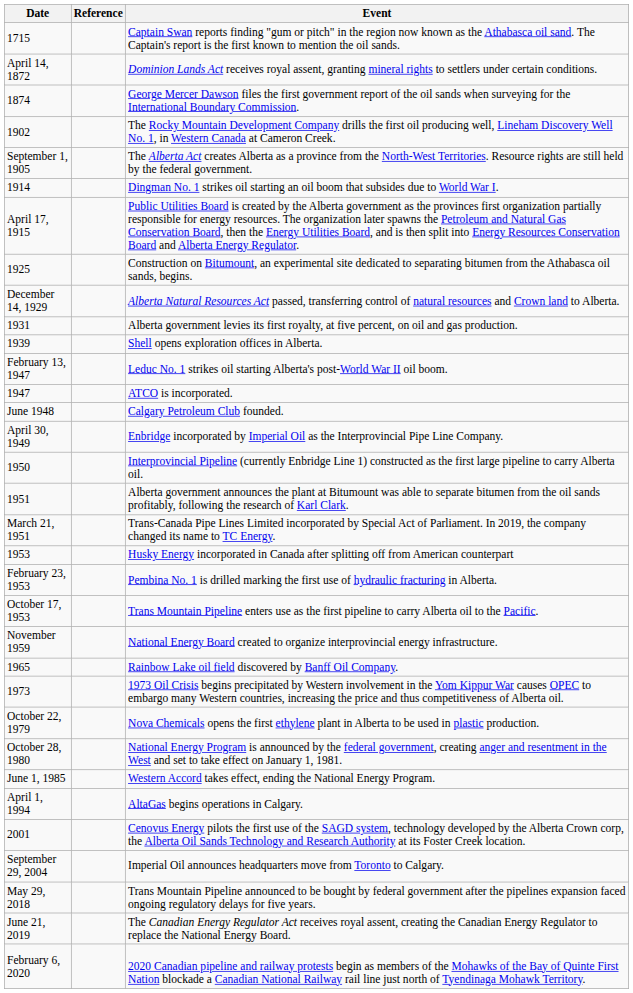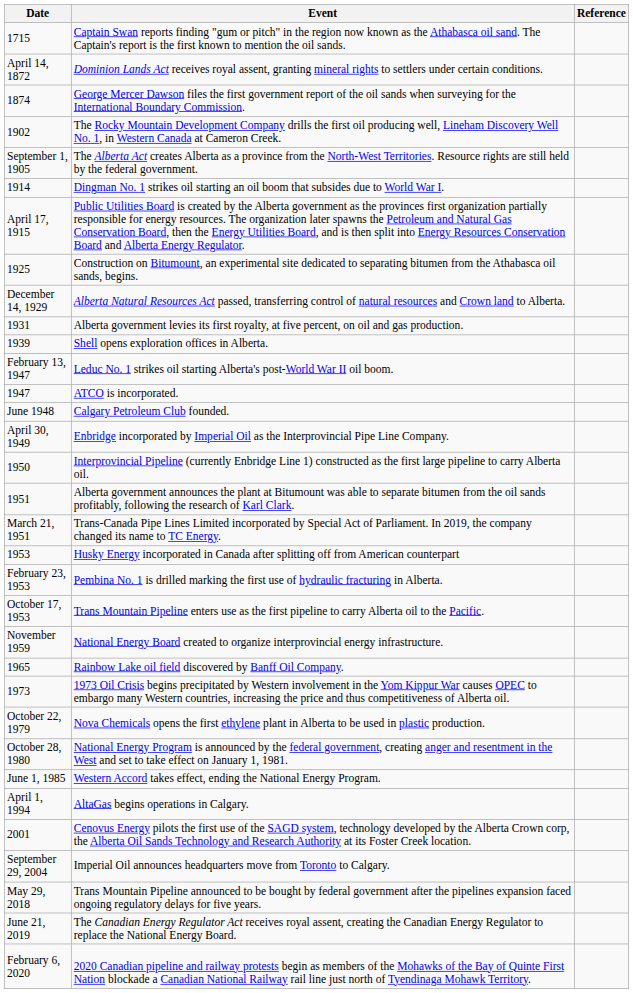 <table class="wikitable sortable">
 <tr>
 <th>Date</th>
+<th>Event</th>
 <th>Reference</th>
-<th>Event</th>
 </tr>
 <tr>
 <td>1715</td>
+<td><a href='#'>Captain Swan</a> reports finding "gum or pitch" in the region now known as the <a href='#'>Athabasca oil sand</a>. The Captain's report is the first known to mention the oil sands.</td>
 <td></td>
-<td><a href='#'>Captain Swan</a> reports finding "gum or pitch" in the region now known as the <a href='#'>Athabasca oil sand</a>. The Captain's report is the first known to mention the oil sands.</td>
 </tr>
 <tr>
 <td>April 14, 1872</td>
+<td><em><a href='#'>Dominion Lands Act</a></em> receives royal assent, granting <a href='#'>mineral rights</a> to settlers under certain conditions.</td>
 <td></td>
-<td><em><a href='#'>Dominion Lands Act</a></em> receives royal assent, granting <a href='#'>mineral rights</a> to settlers under certain conditions.</td>
 </tr>
 <tr>
 <td>1874</td>
+<td><a href='#'>George Mercer Dawson</a> files the first government report of the oil sands when surveying for the <a href='#'>International Boundary Commission</a>.</td>
 <td></td>
-<td><a href='#'>George Mercer Dawson</a> files the first government report of the oil sands when surveying for the <a href='#'>International Boundary Commission</a>.</td>
 </tr>
 <tr>
 <td>1902</td>
+<td>The <a href='#'>Rocky Mountain Development Company</a> drills the first oil producing well, <a href='#'>Lineham Discovery Well No. 1</a>, in <a href='#'>Western Canada</a> at Cameron Creek.</td>
 <td></td>
-<td>The <a href='#'>Rocky Mountain Development Company</a> drills the first oil producing well, <a href='#'>Lineham Discovery Well No. 1</a>, in <a href='#'>Western Canada</a> at Cameron Creek.</td>
 </tr>
 <tr>
 <td>September 1, 1905</td>
+<td>The <em><a href='#'>Alberta Act</a></em> creates Alberta as a province from the <a href='#'>North-West Territories</a>. Resource rights are still held by the federal government.</td>
 <td></td>
-<td>The <em><a href='#'>Alberta Act</a></em> creates Alberta as a province from the <a href='#'>North-West Territories</a>. Resource rights are still held by the federal government.</td>
 </tr>
 <tr>
 <td>1914</td>
+<td><a href='#'>Dingman No. 1</a> strikes oil starting an oil boom that subsides due to <a href='#'>World War I</a>.</td>
 <td></td>
-<td><a href='#'>Dingman No. 1</a> strikes oil starting an oil boom that subsides due to <a href='#'>World War I</a>.</td>
 </tr>
 <tr>
 <td>April 17, 1915</td>
+<td><a href='#'>Public Utilities Board</a> is created by the Alberta government as the provinces first organization partially responsible for energy resources. The organization later spawns the <a href='#'>Petroleum and Natural Gas Conservation Board</a>, then the <a href='#'>Energy Utilities Board</a>, and is then split into <a href='#'>Energy Resources Conservation Board</a> and <a href='#'>Alberta Energy Regulator</a>.</td>
 <td></td>
-<td><a href='#'>Public Utilities Board</a> is created by the Alberta government as the provinces first organization partially responsible for energy resources. The organization later spawns the <a href='#'>Petroleum and Natural Gas Conservation Board</a>, then the <a href='#'>Energy Utilities Board</a>, and is then split into <a href='#'>Energy Resources Conservation Board</a> and <a href='#'>Alberta Energy Regulator</a>.</td>
 </tr>
 <tr>
 <td>1925</td>
+<td>Construction on <a href='#'>Bitumount</a>, an experimental site dedicated to separating bitumen from the Athabasca oil sands, begins.</td>
 <td></td>
-<td>Construction on <a href='#'>Bitumount</a>, an experimental site dedicated to separating bitumen from the Athabasca oil sands, begins.</td>
 </tr>
 <tr>
 <td>December 14, 1929</td>
+<td><em><a href='#'>Alberta Natural Resources Act</a></em> passed, transferring control of <a href='#'>natural resources</a> and <a href='#'>Crown land</a> to Alberta.</td>
 <td></td>
-<td><em><a href='#'>Alberta Natural Resources Act</a></em> passed, transferring control of <a href='#'>natural resources</a> and <a href='#'>Crown land</a> to Alberta.</td>
 </tr>
 <tr>
 <td>1931</td>
+<td>Alberta government levies its first royalty, at five percent, on oil and gas production.</td>
 <td></td>
-<td>Alberta government levies its first royalty, at five percent, on oil and gas production.</td>
 </tr>
 <tr>
 <td>1939</td>
+<td><a href='#'>Shell</a> opens exploration offices in Alberta.</td>
 <td></td>
-<td><a href='#'>Shell</a> opens exploration offices in Alberta.</td>
 </tr>
 <tr>
 <td>February 13, 1947</td>
+<td><a href='#'>Leduc No. 1</a> strikes oil starting Alberta's post-<a href='#'>World War II</a> oil boom.</td>
 <td></td>
-<td><a href='#'>Leduc No. 1</a> strikes oil starting Alberta's post-<a href='#'>World War II</a> oil boom.</td>
 </tr>
 <tr>
 <td>1947</td>
+<td><a href='#'>ATCO</a> is incorporated.</td>
 <td></td>
-<td><a href='#'>ATCO</a> is incorporated.</td>
 </tr>
 <tr>
 <td>June 1948</td>
+<td><a href='#'>Calgary Petroleum Club</a> founded.</td>
 <td></td>
-<td><a href='#'>Calgary Petroleum Club</a> founded.</td>
 </tr>
 <tr>
 <td>April 30, 1949</td>
+<td><a href='#'>Enbridge</a> incorporated by <a href='#'>Imperial Oil</a> as the Interprovincial Pipe Line Company.</td>
 <td></td>
-<td><a href='#'>Enbridge</a> incorporated by <a href='#'>Imperial Oil</a> as the Interprovincial Pipe Line Company.</td>
 </tr>
 <tr>
 <td>1950</td>
+<td><a href='#'>Interprovincial Pipeline</a> (currently Enbridge Line 1) constructed as the first large pipeline to carry Alberta oil.</td>
 <td></td>
-<td><a href='#'>Interprovincial Pipeline</a> (currently Enbridge Line 1) constructed as the first large pipeline to carry Alberta oil.</td>
 </tr>
 <tr>
 <td>1951</td>
+<td>Alberta government announces the plant at Bitumount was able to separate bitumen from the oil sands profitably, following the research of <a href='#'>Karl Clark</a>.</td>
 <td></td>
-<td>Alberta government announces the plant at Bitumount was able to separate bitumen from the oil sands profitably, following the research of <a href='#'>Karl Clark</a>.</td>
 </tr>
 <tr>
 <td>March 21, 1951</td>
+<td>Trans-Canada Pipe Lines Limited incorporated by Special Act of Parliament. In 2019, the company changed its name to <a href='#'>TC Energy</a>.</td>
 <td></td>
-<td>Trans-Canada Pipe Lines Limited incorporated by Special Act of Parliament. In 2019, the company changed its name to <a href='#'>TC Energy</a>.</td>
 </tr>
 <tr>
 <td>1953</td>
+<td><a href='#'>Husky Energy</a> incorporated in Canada after splitting off from American counterpart</td>
 <td></td>
-<td><a href='#'>Husky Energy</a> incorporated in Canada after splitting off from American counterpart</td>
 </tr>
 <tr>
 <td>February 23, 1953</td>
+<td><a href='#'>Pembina No. 1</a> is drilled marking the first use of <a href='#'>hydraulic fracturing</a> in Alberta.</td>
 <td></td>
-<td><a href='#'>Pembina No. 1</a> is drilled marking the first use of <a href='#'>hydraulic fracturing</a> in Alberta.</td>
 </tr>
 <tr>
 <td>October 17, 1953</td>
+<td><a href='#'>Trans Mountain Pipeline</a> enters use as the first pipeline to carry Alberta oil to the <a href='#'>Pacific</a>.</td>
 <td></td>
-<td><a href='#'>Trans Mountain Pipeline</a> enters use as the first pipeline to carry Alberta oil to the <a href='#'>Pacific</a>.</td>
 </tr>
 <tr>
 <td>November 1959</td>
+<td><a href='#'>National Energy Board</a> created to organize interprovincial energy infrastructure.</td>
 <td></td>
-<td><a href='#'>National Energy Board</a> created to organize interprovincial energy infrastructure.</td>
 </tr>
 <tr>
 <td>1965</td>
+<td><a href='#'>Rainbow Lake oil field</a> discovered by <a href='#'>Banff Oil Company</a>.</td>
 <td></td>
-<td><a href='#'>Rainbow Lake oil field</a> discovered by <a href='#'>Banff Oil Company</a>.</td>
 </tr>
 <tr>
 <td>1973</td>
+<td><a href='#'>1973 Oil Crisis</a> begins precipitated by Western involvement in the <a href='#'>Yom Kippur War</a> causes <a href='#'>OPEC</a> to embargo many Western countries, increasing the price and thus competitiveness of Alberta oil.</td>
 <td></td>
-<td><a href='#'>1973 Oil Crisis</a> begins precipitated by Western involvement in the <a href='#'>Yom Kippur War</a> causes <a href='#'>OPEC</a> to embargo many Western countries, increasing the price and thus competitiveness of Alberta oil.</td>
 </tr>
 <tr>
 <td>October 22, 1979</td>
+<td><a href='#'>Nova Chemicals</a> opens the first <a href='#'>ethylene</a> plant in Alberta to be used in <a href='#'>plastic</a> production.</td>
 <td></td>
-<td><a href='#'>Nova Chemicals</a> opens the first <a href='#'>ethylene</a> plant in Alberta to be used in <a href='#'>plastic</a> production.</td>
 </tr>
 <tr>
 <td>October 28, 1980</td>
+<td><a href='#'>National Energy Program</a> is announced by the <a href='#'>federal government</a>, creating <a href='#'>anger and resentment in the West</a> and set to take effect on January 1, 1981.</td>
 <td></td>
-<td><a href='#'>National Energy Program</a> is announced by the <a href='#'>federal government</a>, creating <a href='#'>anger and resentment in the West</a> and set to take effect on January 1, 1981.</td>
 </tr>
 <tr>
 <td>June 1, 1985</td>
+<td><a href='#'>Western Accord</a> takes effect, ending the National Energy Program.</td>
 <td></td>
-<td><a href='#'>Western Accord</a> takes effect, ending the National Energy Program.</td>
 </tr>
 <tr>
 <td>April 1, 1994</td>
+<td><a href='#'>AltaGas</a> begins operations in Calgary.</td>
 <td></td>
-<td><a href='#'>AltaGas</a> begins operations in Calgary.</td>
 </tr>
 <tr>
 <td>2001</td>
+<td><a href='#'>Cenovus Energy</a> pilots the first use of the <a href='#'>SAGD system</a>, technology developed by the Alberta Crown corp, the <a href='#'>Alberta Oil Sands Technology and Research Authority</a> at its Foster Creek location.</td>
 <td></td>
-<td><a href='#'>Cenovus Energy</a> pilots the first use of the <a href='#'>SAGD system</a>, technology developed by the Alberta Crown corp, the <a href='#'>Alberta Oil Sands Technology and Research Authority</a> at its Foster Creek location.</td>
 </tr>
 <tr>
 <td>September 29, 2004</td>
+<td>Imperial Oil announces headquarters move from <a href='#'>Toronto</a> to Calgary.</td>
 <td></td>
-<td>Imperial Oil announces headquarters move from <a href='#'>Toronto</a> to Calgary.</td>
 </tr>
 <tr>
 <td>May 29, 2018</td>
+<td>Trans Mountain Pipeline announced to be bought by federal government after the pipelines expansion faced ongoing regulatory delays for five years.</td>
 <td></td>
-<td>Trans Mountain Pipeline announced to be bought by federal government after the pipelines expansion faced ongoing regulatory delays for five years.</td>
 </tr>
 <tr>
 <td>June 21, 2019</td>
+<td>The <em>Canadian Energy Regulator Act</em> receives royal assent, creating the Canadian Energy Regulator to replace the National Energy Board.</td>
 <td></td>
-<td>The <em>Canadian Energy Regulator Act</em> receives royal assent, creating the Canadian Energy Regulator to replace the National Energy Board.</td>
 </tr>
 <tr>
 <td>February 6, 2020</td>
+<td><br><a href='#'>2020 Canadian pipeline and railway protests</a> begin as members of the <a href='#'>Mohawks of the Bay of Quinte First Nation</a> blockade a <a href='#'>Canadian National Railway</a> rail line just north of <a href='#'>Tyendinaga Mohawk Territory</a>.</td>
 <td></td>
-<td><br><a href='#'>2020 Canadian pipeline and railway protests</a> begin as members of the <a href='#'>Mohawks of the Bay of Quinte First Nation</a> blockade a <a href='#'>Canadian National Railway</a> rail line just north of <a href='#'>Tyendinaga Mohawk Territory</a>.</td>
 </tr>
 </table>
